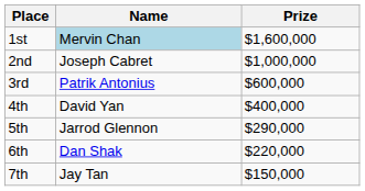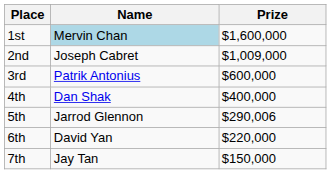 <table class="wikitable">
 <tr>
 <th width="50">Place</th>
 <th width="200">Name</th>
 <th width="125">Prize</th>
 </tr>
 <tr>
 <td>1st</td>
 <td style="background: lightblue;"> Mervin Chan</td>
 <td>$1,600,000</td>
 </tr>
 <tr>
 <td>2nd</td>
 <td> Joseph Cabret</td>
-<td>$1,000,000</td>
+<td>$1,009,000</td>
 </tr>
 <tr>
 <td>3rd</td>
 <td> <a href='#'>Patrik Antonius</a></td>
 <td>$600,000</td>
 </tr>
 <tr>
 <td>4th</td>
-<td> David Yan</td>
+<td> <a href='#'>Dan Shak</a></td>
 <td>$400,000</td>
 </tr>
 <tr>
 <td>5th</td>
 <td> Jarrod Glennon</td>
-<td>$290,000</td>
+<td>$290,006</td>
 </tr>
 <tr>
 <td>6th</td>
-<td> <a href='#'>Dan Shak</a></td>
+<td> David Yan</td>
 <td>$220,000</td>
 </tr>
 <tr>
 <td>7th</td>
 <td> Jay Tan</td>
 <td>$150,000</td>
 </tr>
 </table>
